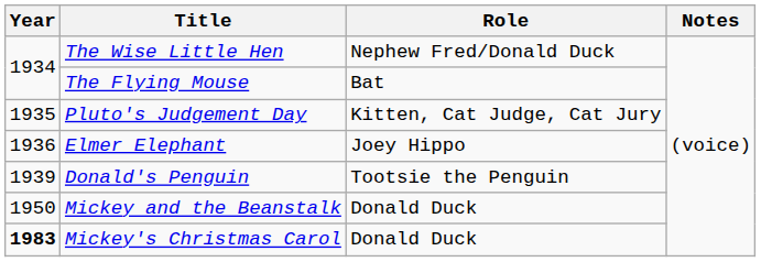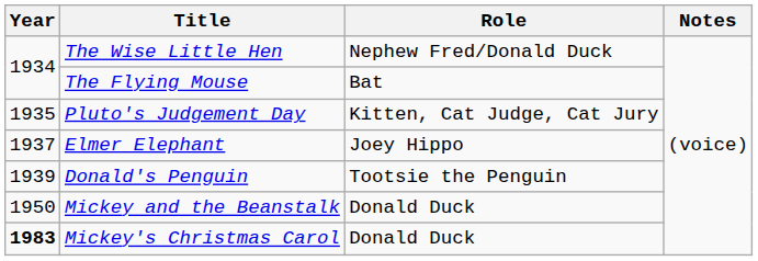 <table class="wikitable sortable">
 <tr>
 <th>Year</th>
 <th>Title</th>
 <th>Role</th>
 <th>Notes</th>
 </tr>
 <tr>
 <td rowspan="2">1934</td>
 <td><em><a href='#'>The Wise Little Hen</a></em></td>
 <td>Nephew Fred/Donald Duck</td>
 <td rowspan="7">(voice)</td>
 </tr>
 <tr>
 <td><em><a href='#'>The Flying Mouse</a></em></td>
 <td>Bat</td>
 </tr>
 <tr>
 <td rowspan="1">1935</td>
 <td><em><a href='#'>Pluto's Judgement Day</a></em></td>
 <td>Kitten, Cat Judge, Cat Jury</td>
 </tr>
 <tr>
-<td rowspan="1">1936</td>
+<td rowspan="1">1937</td>
 <td><em><a href='#'>Elmer Elephant</a></em></td>
 <td>Joey Hippo</td>
 </tr>
 <tr>
 <td rowspan="1">1939</td>
 <td><em><a href='#'>Donald's Penguin</a></em></td>
 <td>Tootsie the Penguin</td>
 </tr>
 <tr>
 <td>1950</td>
 <td><em><a href='#'>Mickey and the Beanstalk</a></em></td>
 <td>Donald Duck</td>
 </tr>
 <tr>
 <td><strong>1983</strong></td>
 <td><em><a href='#'>Mickey's Christmas Carol</a></em></td>
 <td>Donald Duck</td>
 </tr>
 </table>
